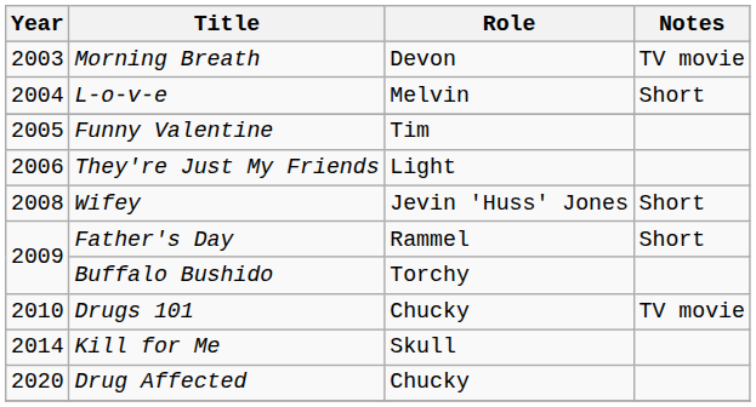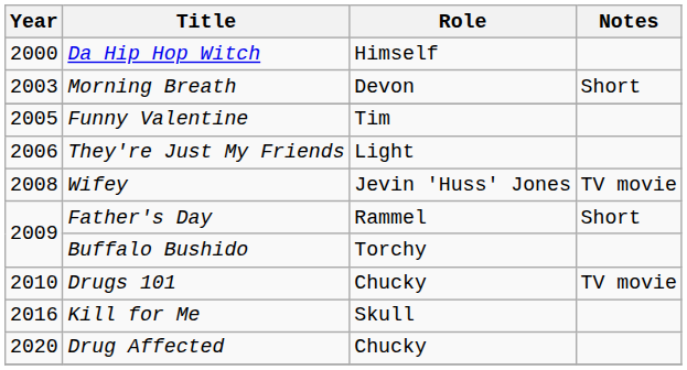 <table class="wikitable plainrowheaders sortable" style="margin-right: 0;">
 <tr>
 <th>Year</th>
 <th>Title</th>
 <th>Role</th>
 <th>Notes</th>
 </tr>
 <tr>
+<td>2000</td>
+<td><em><a href='#'>Da Hip Hop Witch</a></em></td>
+<td>Himself</td>
+<td></td>
+</tr>
+<tr>
 <td>2003</td>
 <td><em>Morning Breath</em></td>
 <td>Devon</td>
-<td>TV movie</td>
-</tr>
-<tr>
-<td>2004</td>
-<td><em>L-o-v-e</em></td>
-<td>Melvin</td>
 <td>Short</td>
 </tr>
 <tr>
 </tr>
 <tr>
 <td>2005</td>
 <td><em>Funny Valentine</em></td>
 <td>Tim</td>
 <td></td>
 </tr>
 <tr>
 <td>2006</td>
 <td><em>They're Just My Friends</em></td>
 <td>Light</td>
 <td></td>
 </tr>
 <tr>
 <td>2008</td>
 <td><em>Wifey</em></td>
 <td>Jevin 'Huss' Jones</td>
-<td>Short</td>
+<td>TV movie</td>
 </tr>
 <tr>
 <td rowspan=2>2009</td>
 <td><em>Father's Day</em></td>
 <td>Rammel</td>
 <td>Short</td>
 </tr>
 <tr>
 <td><em>Buffalo Bushido </em></td>
 <td>Torchy</td>
 <td></td>
 </tr>
 <tr>
 <td>2010</td>
 <td><em>Drugs 101</em></td>
 <td>Chucky</td>
 <td>TV movie</td>
 </tr>
 <tr>
-<td>2014</td>
+<td>2016</td>
 <td><em>Kill for Me</em></td>
 <td>Skull</td>
 <td></td>
 </tr>
 <tr>
 <td>2020</td>
 <td><em>Drug Affected</em></td>
 <td>Chucky</td>
 <td></td>
 </tr>
 <tr>
 </tr>
 </table>
